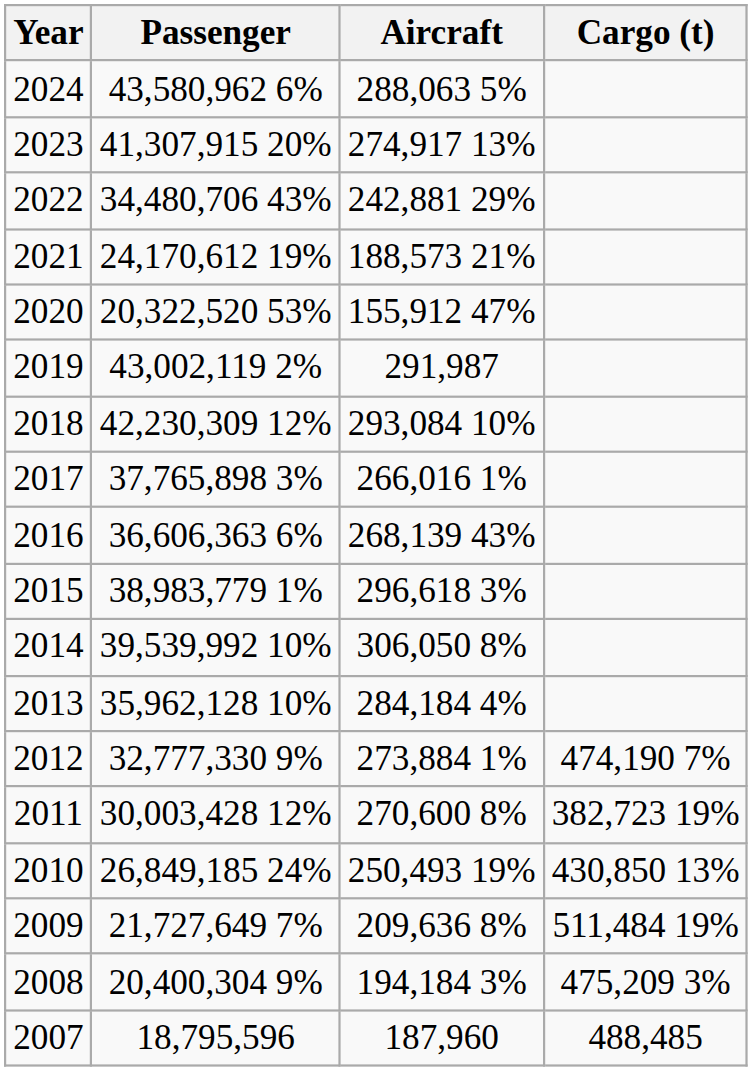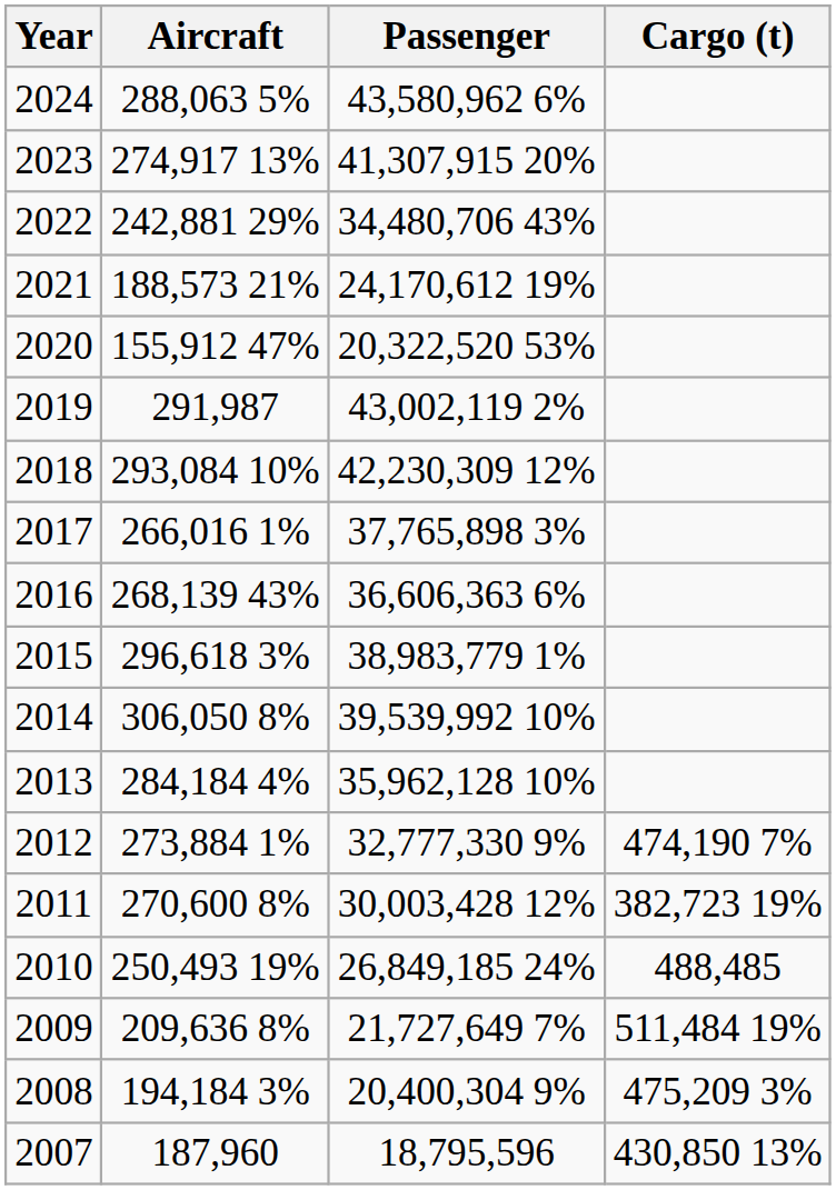 <table class="wikitable">
 <tr>
 <th>Year</th>
+<th>Aircraft</th>
 <th style="text-align:center;">Passenger</th>
-<th>Aircraft</th>
 <th>Cargo (t)</th>
 </tr>
 <tr style="text-align:center;">
 <td>2024</td>
+<td>288,063  5%</td>
 <td style="text-align:center;">43,580,962  6%</td>
-<td>288,063  5%</td>
 <td></td>
 </tr>
 <tr style="text-align:center;">
 <td>2023</td>
+<td>274,917  13%</td>
 <td style="text-align:center;">41,307,915  20%</td>
-<td>274,917  13%</td>
 <td></td>
 </tr>
 <tr style="text-align:center;">
 <td>2022</td>
+<td>242,881  29%</td>
 <td style="text-align:center;">34,480,706  43%</td>
-<td>242,881  29%</td>
 <td></td>
 </tr>
 <tr style="text-align:center;">
 <td>2021</td>
+<td>188,573  21%</td>
 <td style="text-align:center;">24,170,612  19%</td>
-<td>188,573  21%</td>
 <td></td>
 </tr>
 <tr style="text-align:center;">
 <td>2020</td>
+<td>155,912  47%</td>
 <td style="text-align:center;">20,322,520  53%</td>
-<td>155,912  47%</td>
 <td></td>
 </tr>
 <tr style="text-align:center;">
 <td>2019</td>
+<td>291,987 </td>
 <td style="text-align:center;">43,002,119  2%</td>
-<td>291,987 </td>
 <td></td>
 </tr>
 <tr style="text-align:center;">
 <td>2018</td>
+<td>293,084  10%</td>
 <td style="text-align:center;">42,230,309  12%</td>
-<td>293,084  10%</td>
 <td></td>
 </tr>
 <tr style="text-align:center;">
 <td>2017</td>
+<td>266,016  1%</td>
 <td style="text-align:center;">37,765,898  3%</td>
-<td>266,016  1%</td>
 <td></td>
 </tr>
 <tr style="text-align:center;">
 <td>2016</td>
+<td>268,139  43%</td>
 <td style="text-align:center;">36,606,363  6%</td>
-<td>268,139  43%</td>
 <td></td>
 </tr>
 <tr style="text-align:center;">
 <td>2015</td>
+<td>296,618  3%</td>
 <td style="text-align:center;">38,983,779  1%</td>
-<td>296,618  3%</td>
 <td></td>
 </tr>
 <tr style="text-align:center;">
 <td>2014</td>
+<td>306,050  8%</td>
 <td style="text-align:center;">39,539,992  10%</td>
-<td>306,050  8%</td>
 <td></td>
 </tr>
 <tr style="text-align:center;">
 <td>2013</td>
+<td>284,184  4%</td>
 <td style="text-align:center;">35,962,128  10%</td>
-<td>284,184  4%</td>
 <td></td>
 </tr>
 <tr style="text-align:center;">
 <td>2012</td>
+<td>273,884  1%</td>
 <td style="text-align:center;">32,777,330  9%</td>
-<td>273,884  1%</td>
 <td>474,190  7%</td>
 </tr>
 <tr style="text-align:center;">
 <td>2011</td>
+<td>270,600  8%</td>
 <td style="text-align:center;">30,003,428  12%</td>
-<td>270,600  8%</td>
 <td>382,723  19%</td>
 </tr>
 <tr style="text-align:center;">
 <td>2010</td>
+<td>250,493  19%</td>
 <td style="text-align:center;">26,849,185  24%</td>
-<td>250,493  19%</td>
-<td>430,850  13%</td>
+<td>488,485</td>
 </tr>
 <tr style="text-align:center;">
 <td>2009</td>
+<td>209,636  8%</td>
 <td style="text-align:center;">21,727,649  7%</td>
-<td>209,636  8%</td>
 <td>511,484  19%</td>
 </tr>
 <tr style="text-align:center;">
 <td>2008</td>
+<td>194,184  3%</td>
 <td style="text-align:center;">20,400,304  9%</td>
-<td>194,184  3%</td>
 <td>475,209  3%</td>
 </tr>
 <tr style="text-align:center;">
 <td>2007</td>
+<td>187,960</td>
 <td style="text-align:center;">18,795,596</td>
-<td>187,960</td>
-<td>488,485</td>
+<td>430,850  13%</td>
 </tr>
 </table>
